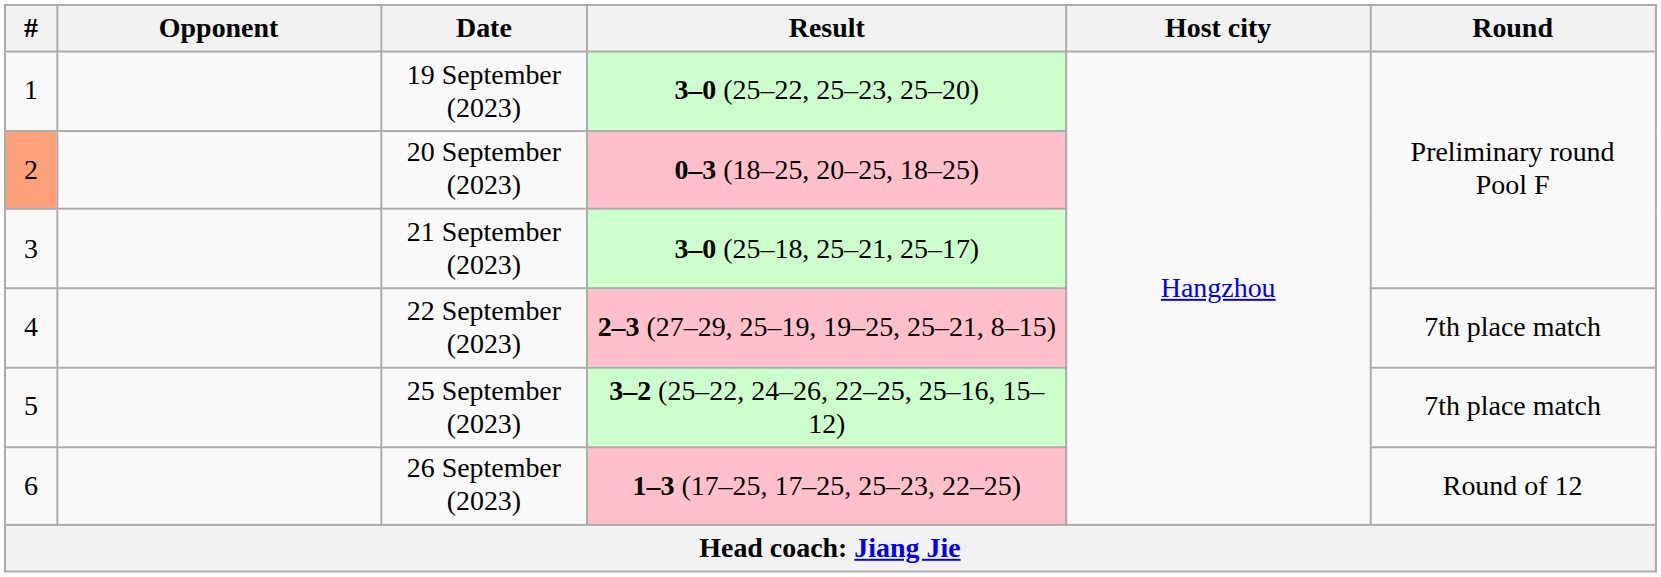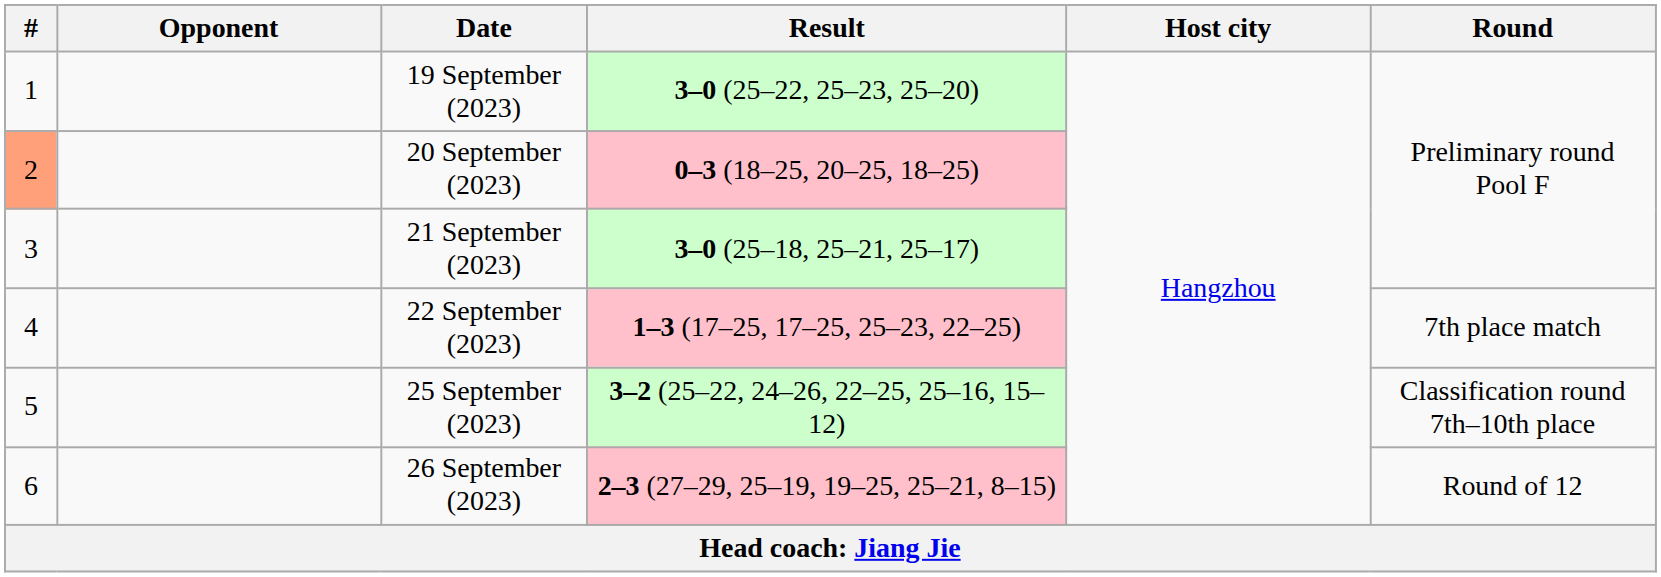 <table class="wikitable" style="text-align: center;font-size:90%;">
 <tr>
 <th width=20>#</th>
 <th width=160>Opponent</th>
 <th width=100>Date</th>
 <th width=240>Result</th>
 <th width=150>Host city</th>
 <th width=140>Round</th>
 </tr>
 <tr>
 <td>1</td>
 <td align=left></td>
 <td>19 September (2023)</td>
 <td bgcolor=ccffcc><strong>3–0</strong> (25–22, 25–23, 25–20)</td>
 <td rowspan=6> <a href='#'>Hangzhou</a></td>
 <td rowspan=3>Preliminary round<br>Pool F</td>
 </tr>
 <tr>
 <td style="background: lightsalmon;">2</td>
 <td align=left></td>
 <td>20 September (2023)</td>
 <td bgcolor=pink><strong>0–3</strong> (18–25, 20–25, 18–25)</td>
 </tr>
 <tr>
 <td>3</td>
 <td align=left></td>
 <td>21 September (2023)</td>
 <td bgcolor=ccffcc><strong>3–0</strong> (25–18, 25–21, 25–17)</td>
 </tr>
 <tr>
 <td>4</td>
 <td align=left></td>
 <td>22 September (2023)</td>
-<td bgcolor=pink><strong>2–3</strong> (27–29, 25–19, 19–25, 25–21, 8–15)</td>
+<td bgcolor=pink><strong>1–3</strong> (17–25, 17–25, 25–23, 22–25)</td>
 <td>7th place match</td>
 </tr>
 <tr>
 <td>5</td>
 <td align=left></td>
 <td>25 September (2023)</td>
 <td bgcolor=ccffcc><strong>3–2</strong> (25–22, 24–26, 22–25, 25–16, 15–12)</td>
-<td>7th place match</td>
+<td>Classification round<br>7th–10th place</td>
 </tr>
 <tr>
 <td>6</td>
 <td align=left></td>
 <td>26 September (2023)</td>
-<td bgcolor=pink><strong>1–3</strong> (17–25, 17–25, 25–23, 22–25)</td>
+<td bgcolor=pink><strong>2–3</strong> (27–29, 25–19, 19–25, 25–21, 8–15)</td>
 <td>Round of 12</td>
 </tr>
 <tr>
 <th colspan=6>Head coach:  <a href='#'>Jiang Jie</a></th>
 </tr>
 </table>
